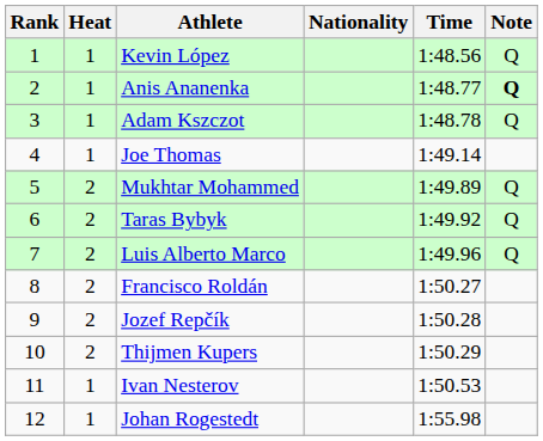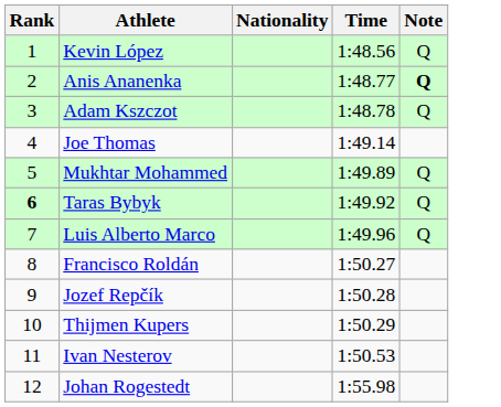 <table class="wikitable sortable" style="text-align:center">
 <tr>
 <th>Rank</th>
-<th>Heat</th>
 <th>Athlete</th>
 <th>Nationality</th>
 <th>Time</th>
 <th>Note</th>
 </tr>
 <tr bgcolor=ccffcc>
-<td>1</td>
 <td>1</td>
 <td align=left><a href='#'>Kevin López</a></td>
 <td align=left></td>
 <td>1:48.56</td>
 <td>Q</td>
 </tr>
 <tr bgcolor=ccffcc>
 <td>2</td>
-<td>1</td>
 <td align=left><a href='#'>Anis Ananenka</a></td>
 <td align=left></td>
 <td>1:48.77</td>
 <td><strong>Q</strong></td>
 </tr>
 <tr bgcolor=ccffcc>
 <td>3</td>
-<td>1</td>
 <td align=left><a href='#'>Adam Kszczot</a></td>
 <td align=left></td>
 <td>1:48.78</td>
 <td>Q</td>
 </tr>
 <tr>
 <td>4</td>
-<td>1</td>
 <td align=left><a href='#'>Joe Thomas</a></td>
 <td align=left></td>
 <td>1:49.14</td>
 <td></td>
 </tr>
 <tr bgcolor=ccffcc>
 <td>5</td>
-<td>2</td>
 <td align=left><a href='#'>Mukhtar Mohammed</a></td>
 <td align=left></td>
 <td>1:49.89</td>
 <td>Q</td>
 </tr>
 <tr bgcolor=ccffcc>
-<td>6</td>
-<td>2</td>
+<td><strong>6</strong></td>
 <td align=left><a href='#'>Taras Bybyk</a></td>
 <td align=left></td>
 <td>1:49.92</td>
 <td>Q</td>
 </tr>
 <tr bgcolor=ccffcc>
 <td>7</td>
-<td>2</td>
 <td align=left><a href='#'>Luis Alberto Marco</a></td>
 <td align=left></td>
 <td>1:49.96</td>
 <td>Q</td>
 </tr>
 <tr>
 <td>8</td>
-<td>2</td>
 <td align=left><a href='#'>Francisco Roldán</a></td>
 <td align=left></td>
 <td>1:50.27</td>
 <td></td>
 </tr>
 <tr>
 <td>9</td>
-<td>2</td>
 <td align=left><a href='#'>Jozef Repčík</a></td>
 <td align=left></td>
 <td>1:50.28</td>
 <td></td>
 </tr>
 <tr>
 <td>10</td>
-<td>2</td>
 <td align=left><a href='#'>Thijmen Kupers</a></td>
 <td align=left></td>
 <td>1:50.29</td>
 <td></td>
 </tr>
 <tr>
 <td>11</td>
-<td>1</td>
 <td align=left><a href='#'>Ivan Nesterov</a></td>
 <td align=left></td>
 <td>1:50.53</td>
 <td></td>
 </tr>
 <tr>
 <td>12</td>
-<td>1</td>
 <td align=left><a href='#'>Johan Rogestedt</a></td>
 <td align=left></td>
 <td>1:55.98</td>
 <td></td>
 </tr>
 </table>
